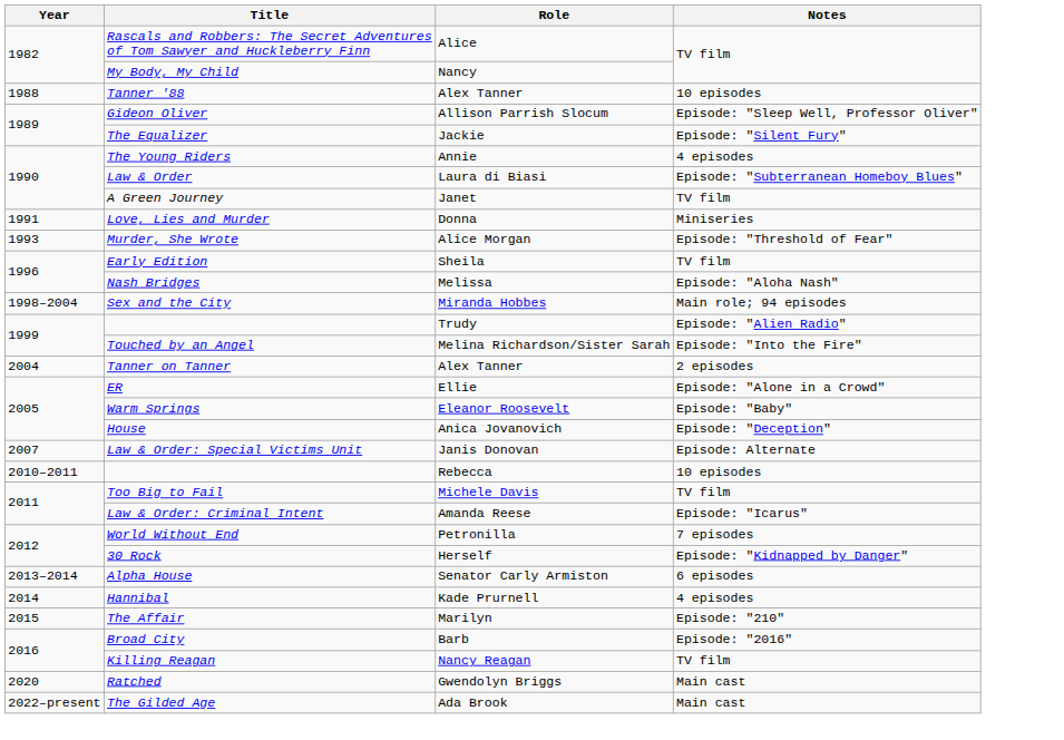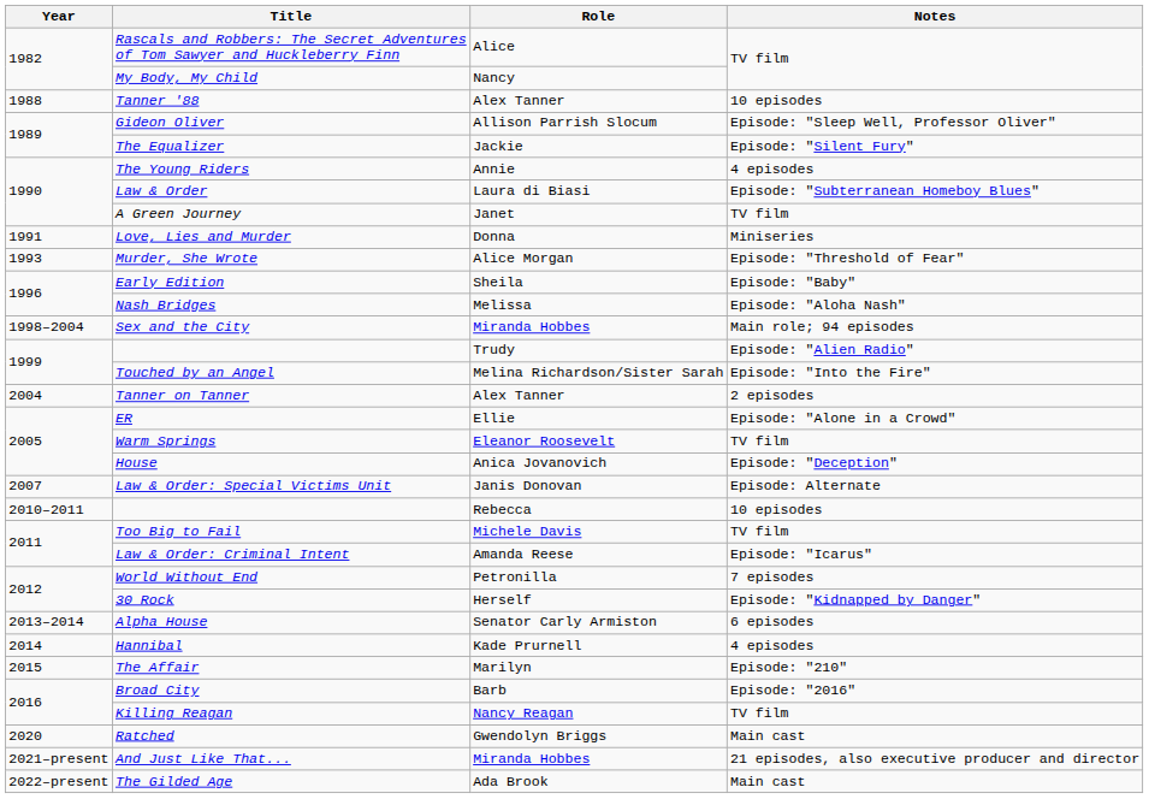 <table class="wikitable sortable">
 <tr>
 <th>Year</th>
 <th>Title</th>
 <th>Role</th>
 <th>Notes</th>
 </tr>
 <tr>
 <td rowspan ="2">1982</td>
 <td><em><a href='#'>Rascals and Robbers: The Secret Adventures<br>of Tom Sawyer and Huckleberry Finn</a></em></td>
 <td>Alice</td>
 <td rowspan="2">TV film</td>
 </tr>
 <tr>
 <td><em><a href='#'>My Body, My Child</a></em></td>
 <td>Nancy</td>
 </tr>
 <tr>
 <td>1988</td>
 <td><em><a href='#'>Tanner '88</a></em></td>
 <td>Alex Tanner</td>
 <td>10 episodes</td>
 </tr>
 <tr>
 <td rowspan="2">1989</td>
 <td><em><a href='#'>Gideon Oliver</a></em></td>
 <td>Allison Parrish Slocum</td>
 <td>Episode: "Sleep Well, Professor Oliver"</td>
 </tr>
 <tr>
 <td><em><a href='#'>The Equalizer</a></em></td>
 <td>Jackie</td>
 <td>Episode: "<a href='#'>Silent Fury</a>"</td>
 </tr>
 <tr>
 <td rowspan="3">1990</td>
 <td><em><a href='#'>The Young Riders</a></em></td>
 <td>Annie</td>
 <td>4 episodes</td>
 </tr>
 <tr>
 <td><em><a href='#'>Law & Order</a></em></td>
 <td>Laura di Biasi</td>
 <td>Episode: "<a href='#'>Subterranean Homeboy Blues</a>"</td>
 </tr>
 <tr>
 <td><em>A Green Journey</em></td>
 <td>Janet</td>
 <td>TV film</td>
 </tr>
 <tr>
 <td>1991</td>
 <td><em><a href='#'>Love, Lies and Murder</a></em></td>
 <td>Donna</td>
 <td>Miniseries</td>
 </tr>
 <tr>
 <td>1993</td>
 <td><em><a href='#'>Murder, She Wrote</a></em></td>
 <td>Alice Morgan</td>
 <td>Episode: "Threshold of Fear"</td>
 </tr>
 <tr>
 <td rowspan="2">1996</td>
 <td><em><a href='#'>Early Edition</a></em></td>
 <td>Sheila</td>
-<td>TV film</td>
+<td>Episode: "Baby"</td>
 </tr>
 <tr>
 <td><em><a href='#'>Nash Bridges</a></em></td>
 <td>Melissa</td>
 <td>Episode: "Aloha Nash"</td>
 </tr>
 <tr>
 <td>1998–2004</td>
 <td><em><a href='#'>Sex and the City</a></em></td>
 <td><a href='#'>Miranda Hobbes</a></td>
 <td>Main role; 94 episodes</td>
 </tr>
 <tr>
 <td rowspan="2">1999</td>
 <td><em></em></td>
 <td>Trudy</td>
 <td>Episode: "<a href='#'>Alien Radio</a>"</td>
 </tr>
 <tr>
 <td><em><a href='#'>Touched by an Angel</a></em></td>
 <td>Melina Richardson/Sister Sarah</td>
 <td>Episode: "Into the Fire"</td>
 </tr>
 <tr>
 <td>2004</td>
 <td><em><a href='#'>Tanner on Tanner</a></em></td>
 <td>Alex Tanner</td>
 <td>2 episodes</td>
 </tr>
 <tr>
 <td rowspan="3">2005</td>
 <td><em><a href='#'>ER</a></em></td>
 <td>Ellie</td>
 <td>Episode: "Alone in a Crowd"</td>
 </tr>
 <tr>
 <td><em><a href='#'>Warm Springs</a></em></td>
 <td><a href='#'>Eleanor Roosevelt</a></td>
-<td>Episode: "Baby"</td>
+<td>TV film</td>
 </tr>
 <tr>
 <td><em><a href='#'>House</a></em></td>
 <td>Anica Jovanovich</td>
 <td>Episode: "<a href='#'>Deception</a>"</td>
 </tr>
 <tr>
 <td>2007</td>
 <td><em><a href='#'>Law & Order: Special Victims Unit</a></em></td>
 <td>Janis Donovan</td>
 <td>Episode: Alternate</td>
 </tr>
 <tr>
 <td>2010–2011</td>
 <td><em></em></td>
 <td>Rebecca</td>
 <td>10 episodes</td>
 </tr>
 <tr>
 <td rowspan="2">2011</td>
 <td><em><a href='#'>Too Big to Fail</a></em></td>
 <td><a href='#'>Michele Davis</a></td>
 <td>TV film</td>
 </tr>
 <tr>
 <td><em><a href='#'>Law & Order: Criminal Intent</a></em></td>
 <td>Amanda Reese</td>
 <td>Episode: "Icarus"</td>
 </tr>
 <tr>
 <td rowspan="2">2012</td>
 <td><em><a href='#'>World Without End</a></em></td>
 <td>Petronilla</td>
 <td>7 episodes</td>
 </tr>
 <tr>
 <td><em><a href='#'>30 Rock</a></em></td>
 <td>Herself</td>
 <td>Episode: "<a href='#'>Kidnapped by Danger</a>"</td>
 </tr>
 <tr>
 <td>2013–2014</td>
 <td><em><a href='#'>Alpha House</a></em></td>
 <td>Senator Carly Armiston</td>
 <td>6 episodes</td>
 </tr>
 <tr>
 <td>2014</td>
 <td><em><a href='#'>Hannibal</a></em></td>
 <td>Kade Prurnell</td>
 <td>4 episodes</td>
 </tr>
 <tr>
 <td>2015</td>
 <td><em><a href='#'>The Affair</a></em></td>
 <td>Marilyn</td>
 <td>Episode: "210"</td>
 </tr>
 <tr>
 <td rowspan="2">2016</td>
 <td><em><a href='#'>Broad City</a></em></td>
 <td>Barb</td>
 <td>Episode: "2016"</td>
 </tr>
 <tr>
 <td><em><a href='#'>Killing Reagan</a></em></td>
 <td><a href='#'>Nancy Reagan</a></td>
 <td>TV film</td>
 </tr>
 <tr>
 <td>2020</td>
 <td><em><a href='#'>Ratched</a></em></td>
 <td>Gwendolyn Briggs</td>
 <td>Main cast</td>
 </tr>
 <tr>
+<td>2021–present</td>
+<td><em><a href='#'>And Just Like That...</a></em></td>
+<td><a href='#'>Miranda Hobbes</a></td>
+<td>21 episodes, also executive producer and director</td>
+</tr>
+<tr>
 <td>2022–present</td>
 <td><em><a href='#'>The Gilded Age</a></em></td>
 <td>Ada Brook</td>
 <td>Main cast</td>
 </tr>
 </table>
